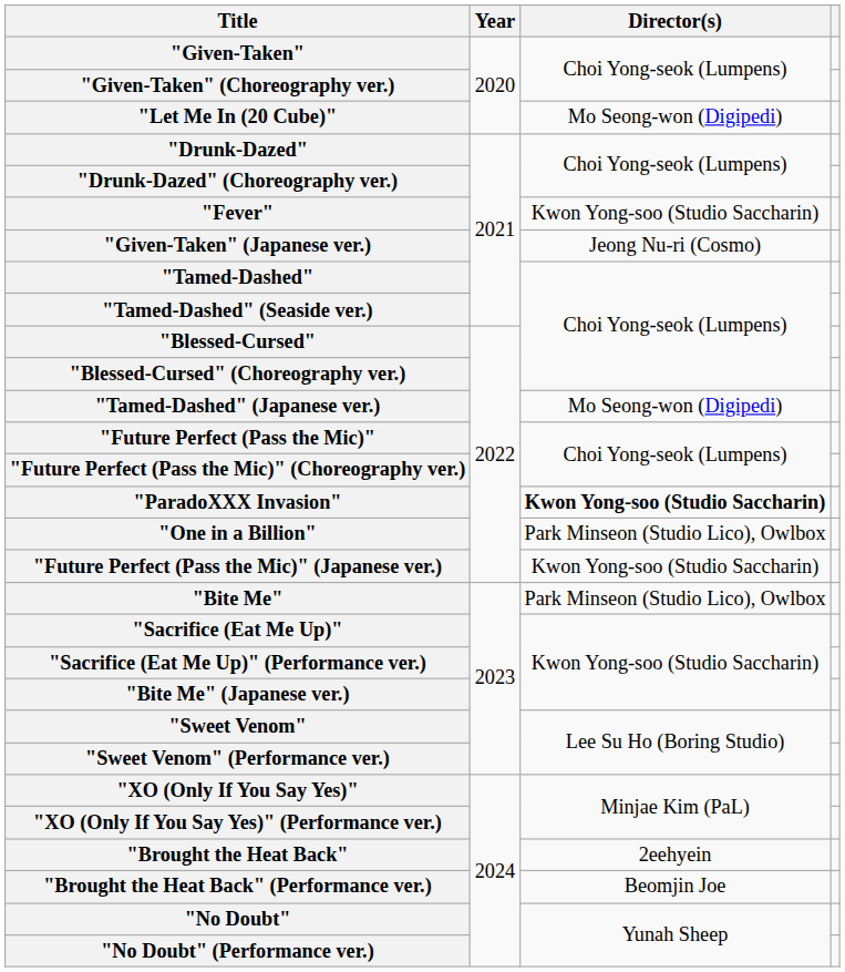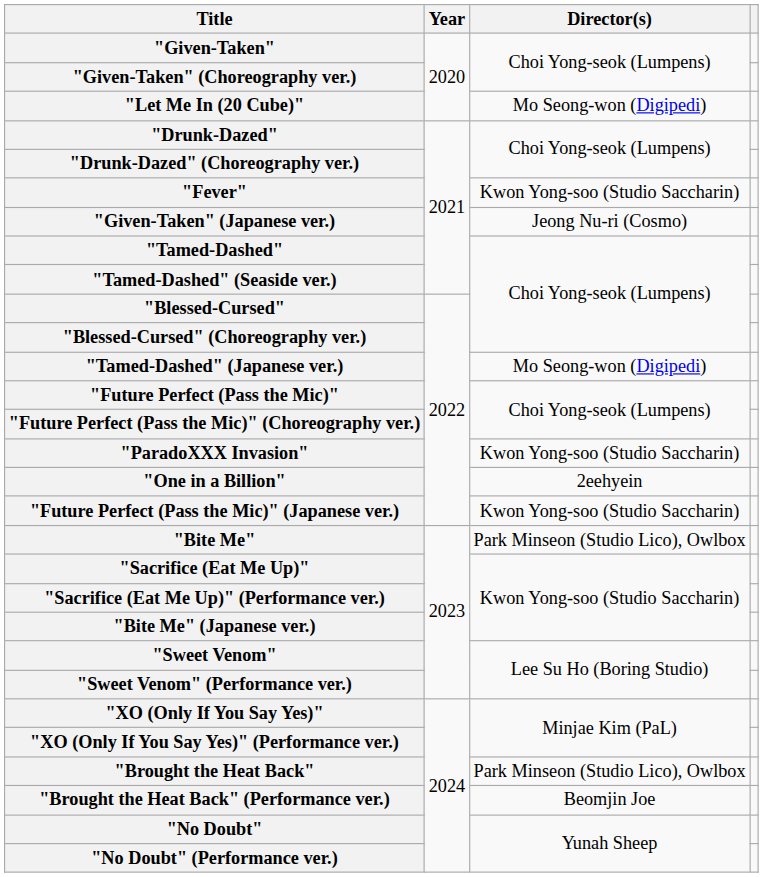 <table class="wikitable plainrowheaders" style="text-align:center; table-layout:fixed; margin-right:0">
 <tr>
 <th>Title</th>
 <th>Year</th>
 <th>Director(s)</th>
 <th></th>
 </tr>
 <tr>
 <th scope="row">"Given-Taken"</th>
 <td rowspan="3">2020</td>
 <td rowspan="2">Choi Yong-seok (Lumpens)</td>
 <td></td>
 </tr>
 <tr>
 <th scope="row">"Given-Taken" (Choreography ver.)</th>
 <td></td>
 </tr>
 <tr>
 <th scope="row">"Let Me In (20 Cube)"</th>
 <td>Mo Seong-won (<a href='#'>Digipedi</a>)</td>
 <td></td>
 </tr>
 <tr>
 <th scope="row">"Drunk-Dazed"</th>
 <td rowspan="6">2021</td>
 <td rowspan="2">Choi Yong-seok (Lumpens)</td>
 <td></td>
 </tr>
 <tr>
 <th scope="row">"Drunk-Dazed" (Choreography ver.)</th>
 <td></td>
 </tr>
 <tr>
 <th scope="row">"Fever"</th>
 <td>Kwon Yong-soo  (Studio Saccharin)</td>
 <td></td>
 </tr>
 <tr>
 <th scope="row">"Given-Taken" (Japanese ver.)</th>
 <td>Jeong Nu-ri (Cosmo)</td>
 <td></td>
 </tr>
 <tr>
 <th scope="row">"Tamed-Dashed"</th>
 <td rowspan="4">Choi Yong-seok (Lumpens)</td>
 <td></td>
 </tr>
 <tr>
 <th scope="row">"Tamed-Dashed" (Seaside ver.)</th>
 <td></td>
 </tr>
 <tr>
 <th scope="row">"Blessed-Cursed"</th>
 <td rowspan="8">2022</td>
 <td></td>
 </tr>
 <tr>
 <th scope="row">"Blessed-Cursed" (Choreography ver.)</th>
 <td></td>
 </tr>
 <tr>
 <th scope="row">"Tamed-Dashed" (Japanese ver.)</th>
 <td>Mo Seong-won (<a href='#'>Digipedi</a>)</td>
 <td></td>
 </tr>
 <tr>
 <th scope="row">"Future Perfect (Pass the Mic)"</th>
 <td rowspan="2">Choi Yong-seok (Lumpens)</td>
 <td></td>
 </tr>
 <tr>
 <th scope="row">"Future Perfect (Pass the Mic)" (Choreography ver.)</th>
 <td></td>
 </tr>
 <tr>
 <th scope="row">"ParadoXXX Invasion"</th>
-<td><strong>Kwon Yong-soo  (Studio Saccharin)</strong></td>
+<td>Kwon Yong-soo  (Studio Saccharin)</td>
 <td></td>
 </tr>
 <tr>
 <th scope="row">"One in a Billion"</th>
-<td>Park Minseon (Studio Lico), Owlbox</td>
+<td>2eehyein</td>
 <td></td>
 </tr>
 <tr>
 <th scope="row">"Future Perfect (Pass the Mic)" (Japanese ver.)</th>
 <td>Kwon Yong-soo  (Studio Saccharin)</td>
 <td></td>
 </tr>
 <tr>
 <th scope="row">"Bite Me"</th>
 <td rowspan="6">2023</td>
 <td>Park Minseon (Studio Lico), Owlbox</td>
 <td></td>
 </tr>
 <tr>
 <th scope="row">"Sacrifice (Eat Me Up)"</th>
 <td rowspan="3">Kwon Yong-soo (Studio Saccharin)</td>
 <td></td>
 </tr>
 <tr>
 <th scope="row">"Sacrifice (Eat Me Up)" (Performance ver.)</th>
 <td></td>
 </tr>
 <tr>
 <th scope="row">"Bite Me" (Japanese ver.)</th>
 <td></td>
 </tr>
 <tr>
 <th scope="row">"Sweet Venom"</th>
 <td rowspan="2">Lee Su Ho (Boring Studio)</td>
 <td></td>
 </tr>
 <tr>
 <th scope="row">"Sweet Venom" (Performance ver.)</th>
 <td></td>
 </tr>
 <tr>
 <th scope="row">"XO (Only If You Say Yes)"</th>
 <td rowspan="6">2024</td>
 <td rowspan="2">Minjae Kim (PaL)</td>
 <td></td>
 </tr>
 <tr>
 <th scope="row">"XO (Only If You Say Yes)" (Performance ver.)</th>
 <td></td>
 </tr>
 <tr>
 <th scope="row">"Brought the Heat Back"</th>
-<td>2eehyein</td>
+<td>Park Minseon (Studio Lico), Owlbox</td>
 <td></td>
 </tr>
 <tr>
 <th scope="row">"Brought the Heat Back" (Performance ver.)</th>
 <td>Beomjin Joe</td>
 <td></td>
 </tr>
 <tr>
 <th scope="row">"No Doubt"</th>
 <td rowspan="2">Yunah Sheep</td>
 <td></td>
 </tr>
 <tr>
 <th scope="row">"No Doubt" (Performance ver.)</th>
 <td></td>
 </tr>
 </table>
